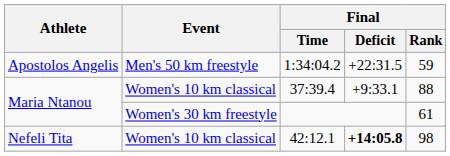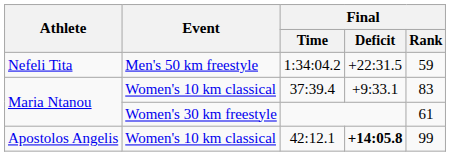 <table class="wikitable" style="font-size:90%">
 <tr>
 <th rowspan="2">Athlete</th>
 <th rowspan="2">Event</th>
 <th colspan="3">Final</th>
 </tr>
 <tr style="font-size:95%">
 <th>Time</th>
 <th>Deficit</th>
 <th>Rank</th>
 </tr>
 <tr align=center>
-<td align=left><a href='#'>Apostolos Angelis</a></td>
+<td align=left><a href='#'>Nefeli Tita</a></td>
 <td align=left><a href='#'>Men's 50 km freestyle</a></td>
 <td>1:34:04.2</td>
 <td>+22:31.5</td>
 <td>59</td>
 </tr>
 <tr align=center>
 <td align=left rowspan=2><a href='#'>Maria Ntanou</a></td>
 <td align=left><a href='#'>Women's 10 km classical</a></td>
 <td>37:39.4</td>
 <td>+9:33.1</td>
-<td>88</td>
+<td>83</td>
 </tr>
 <tr align=center>
 <td align=left><a href='#'>Women's 30 km freestyle</a></td>
 <td colspan=2></td>
 <td>61</td>
 </tr>
 <tr align=center>
-<td align=left><a href='#'>Nefeli Tita</a></td>
+<td align=left><a href='#'>Apostolos Angelis</a></td>
 <td align=left><a href='#'>Women's 10 km classical</a></td>
 <td>42:12.1</td>
 <td><strong>+14:05.8</strong></td>
-<td>98</td>
+<td>99</td>
 </tr>
 </table>
